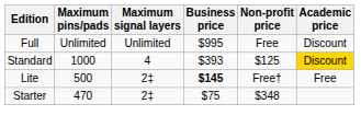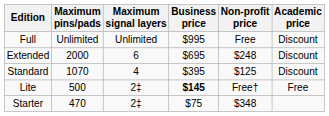 <table class="wikitable" style="text-align: center;">
 <tr>
 <th>Edition</th>
 <th>Maximum<br>pins/pads</th>
 <th>Maximum<br>signal layers</th>
 <th>Business<br>price</th>
 <th>Non-profit<br>price</th>
 <th>Academic<br>price</th>
 </tr>
 <tr>
 <td>Full</td>
 <td>Unlimited</td>
 <td>Unlimited</td>
 <td>$995</td>
 <td>Free</td>
 <td>Discount</td>
 </tr>
 <tr>
+<td>Extended</td>
+<td>2000</td>
+<td>6</td>
+<td>$695</td>
+<td>$248</td>
+<td>Discount</td>
+</tr>
+<tr>
 <td>Standard</td>
-<td>1000</td>
+<td>1070</td>
 <td>4</td>
-<td>$393</td>
+<td>$395</td>
 <td>$125</td>
-<td style="background: gold;">Discount</td>
+<td>Discount</td>
 </tr>
 <tr>
 <td>Lite</td>
 <td>500</td>
 <td>2‡</td>
 <td><strong>$145</strong></td>
 <td>Free†</td>
 <td>Free</td>
 </tr>
 <tr>
 <td>Starter</td>
 <td>470</td>
 <td>2‡</td>
 <td>$75</td>
 <td>$348</td>
 <td></td>
 </tr>
 </table>
